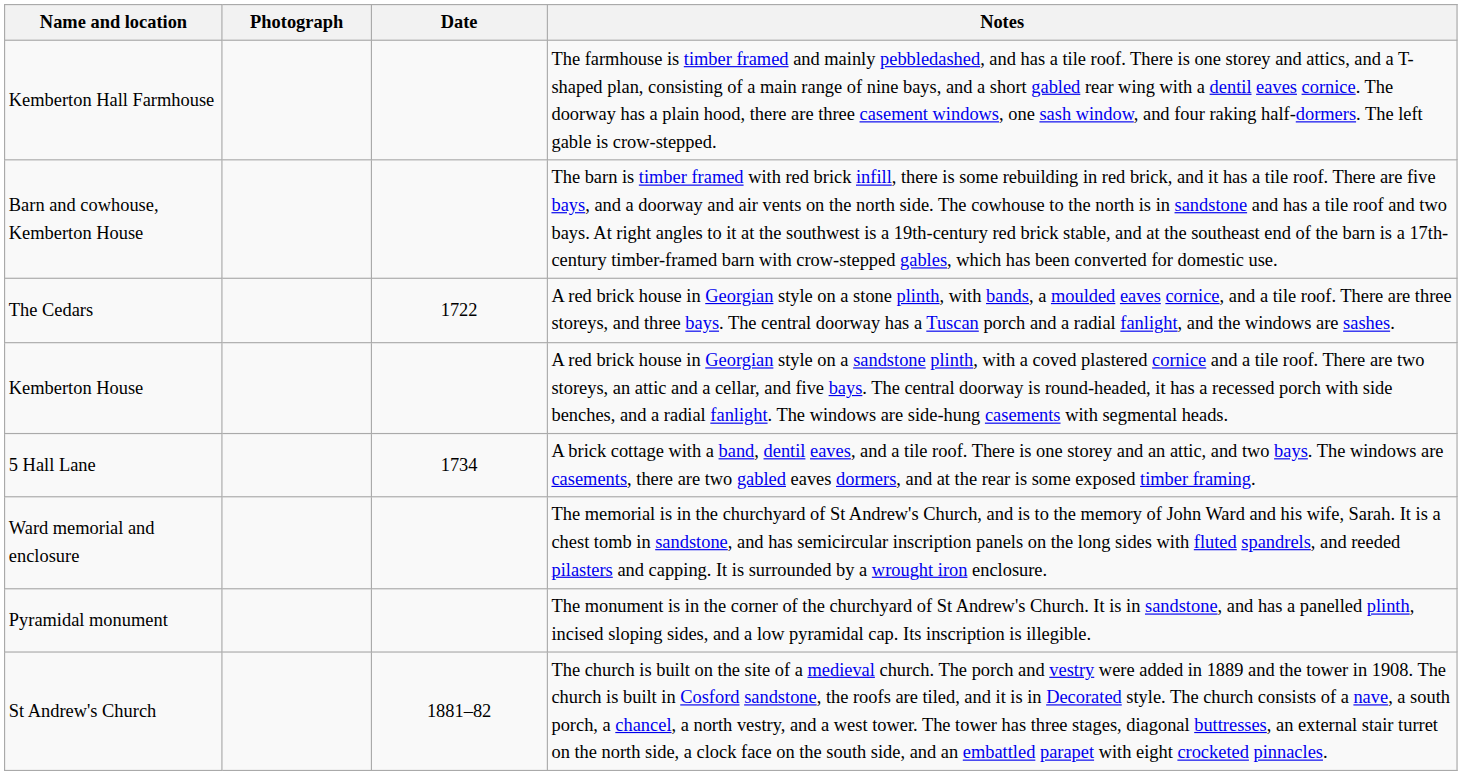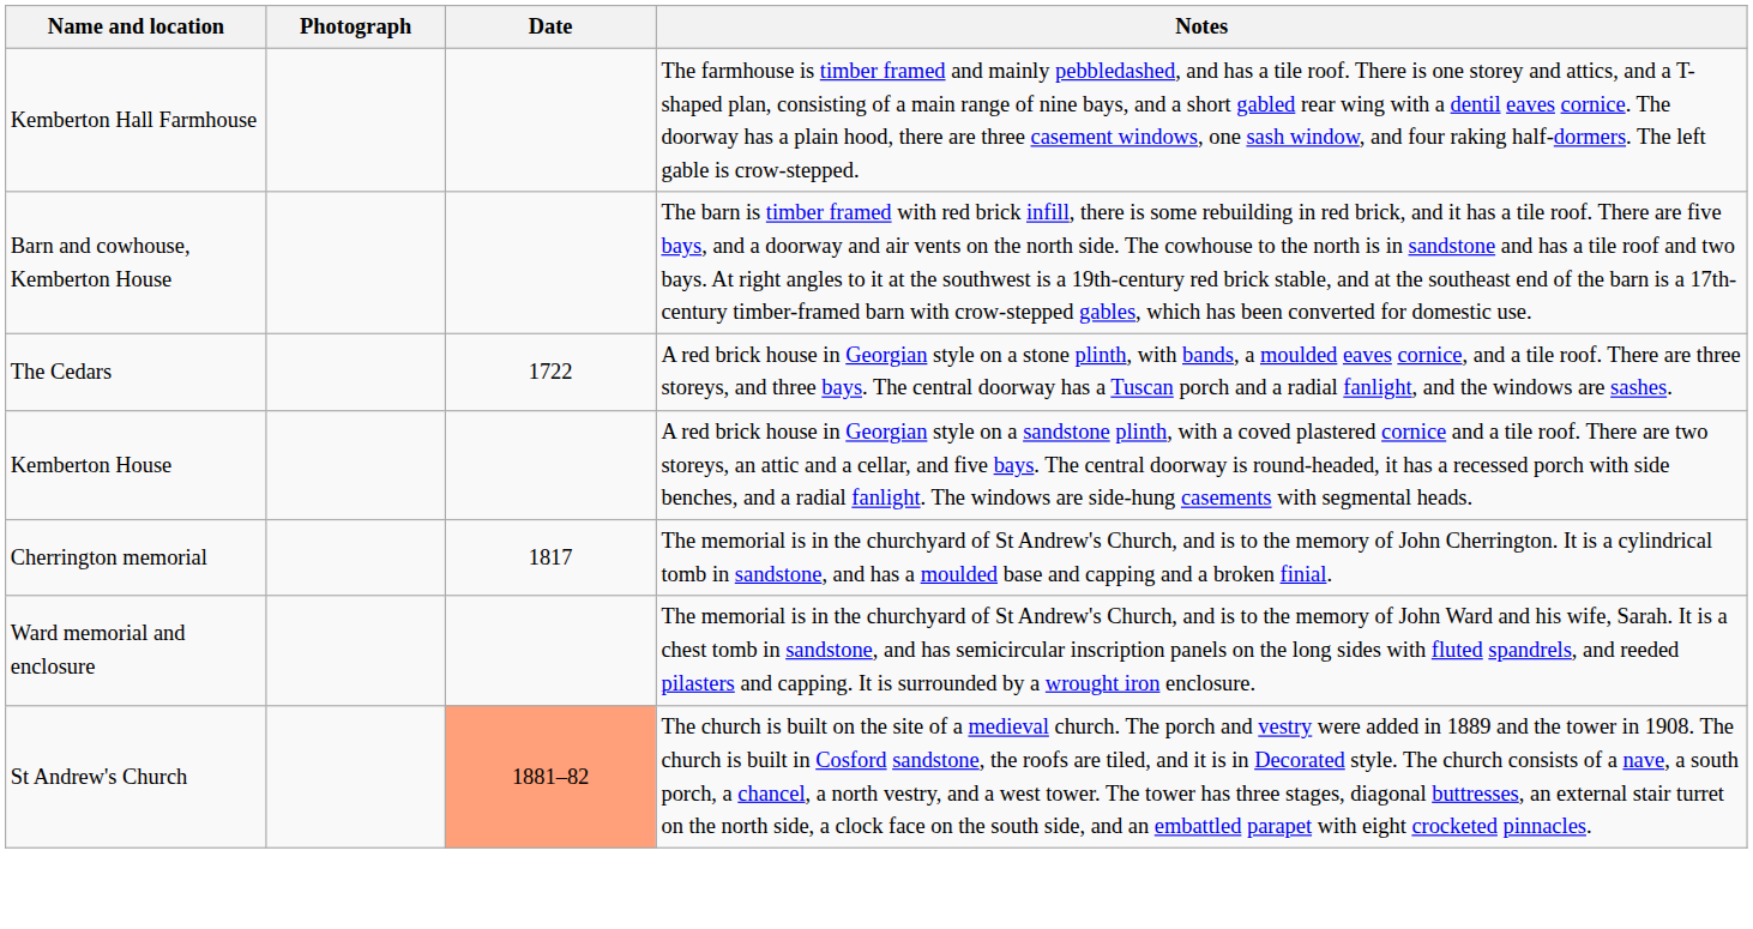 <table class="wikitable sortable plainrowheaders" style="width:100%;border:0px;text-align:left;line-height:150%;">
 <tr>
 <th scope="col"  style="width:150px">Name and location</th>
 <th scope="col"  style="width:100px" class="unsortable">Photograph</th>
 <th scope="col"  style="width:120px">Date</th>
 <th scope="col"  style="width:650px" class="unsortable">Notes</th>
 </tr>
 <tr>
 <td>Kemberton Hall Farmhouse<br><small></small></td>
 <td></td>
 <td align="center"></td>
 <td>The farmhouse is <a href='#'>timber framed</a> and mainly <a href='#'>pebbledashed</a>, and has a tile roof.  There is one storey and attics, and a T-shaped plan, consisting of a main range of nine bays, and a short <a href='#'>gabled</a> rear wing with a <a href='#'>dentil</a> <a href='#'>eaves</a> <a href='#'>cornice</a>.  The doorway has a plain hood, there are three <a href='#'>casement windows</a>, one <a href='#'>sash window</a>, and four raking half-<a href='#'>dormers</a>.  The left gable is crow-stepped.</td>
 </tr>
 <tr>
 <td>Barn and cowhouse, Kemberton House<br><small></small></td>
 <td></td>
 <td align="center"></td>
 <td>The barn is <a href='#'>timber framed</a> with red brick <a href='#'>infill</a>, there is some rebuilding in red brick, and it has a tile roof.  There are five <a href='#'>bays</a>, and a doorway and air vents on the north side.  The cowhouse to the north is in <a href='#'>sandstone</a> and has a tile roof and two bays.  At right angles to it at the southwest is a 19th-century red brick stable, and at the southeast end of the barn is a 17th-century timber-framed barn with crow-stepped <a href='#'>gables</a>, which has been converted for domestic use.</td>
 </tr>
 <tr>
 <td>The Cedars<br><small></small></td>
 <td></td>
 <td align="center">1722</td>
 <td>A red brick house in <a href='#'>Georgian</a> style on a stone <a href='#'>plinth</a>, with <a href='#'>bands</a>, a <a href='#'>moulded</a> <a href='#'>eaves</a> <a href='#'>cornice</a>, and a tile roof.  There are three storeys, and three <a href='#'>bays</a>.  The central doorway has a <a href='#'>Tuscan</a> porch and a radial <a href='#'>fanlight</a>, and the windows are <a href='#'>sashes</a>.</td>
 </tr>
 <tr>
 <td>Kemberton House<br><small></small></td>
 <td></td>
 <td align="center"></td>
 <td>A red brick house in <a href='#'>Georgian</a> style on a <a href='#'>sandstone</a> <a href='#'>plinth</a>, with a coved plastered <a href='#'>cornice</a> and a tile roof.  There are two storeys, an attic and a cellar, and five <a href='#'>bays</a>.  The central doorway is round-headed, it has a recessed porch with side benches, and a radial <a href='#'>fanlight</a>.  The windows are side-hung <a href='#'>casements</a> with segmental heads.</td>
 </tr>
 <tr>
-<td>5 Hall Lane<br><small></small></td>
+<td>Cherrington memorial<br><small></small></td>
 <td></td>
-<td align="center">1734</td>
-<td>A brick cottage with a <a href='#'>band</a>, <a href='#'>dentil</a> <a href='#'>eaves</a>, and a tile roof.  There is one storey and an attic, and two <a href='#'>bays</a>.  The windows are <a href='#'>casements</a>, there are two <a href='#'>gabled</a> eaves <a href='#'>dormers</a>, and at the rear is some exposed <a href='#'>timber framing</a>.</td>
+<td align="center">1817</td>
+<td>The memorial is in the churchyard of St Andrew's Church, and is to the memory of John Cherrington.  It is a cylindrical tomb in <a href='#'>sandstone</a>, and has a <a href='#'>moulded</a> base and capping and a broken <a href='#'>finial</a>.</td>
 </tr>
 <tr>
 <td>Ward memorial and enclosure<br><small></small></td>
 <td></td>
 <td align="center"></td>
 <td>The memorial is in the churchyard of St Andrew's Church, and is to the memory of John Ward and his wife, Sarah.  It is a chest tomb in <a href='#'>sandstone</a>, and has semicircular inscription panels on the long sides with <a href='#'>fluted</a> <a href='#'>spandrels</a>, and reeded <a href='#'>pilasters</a> and capping.  It is surrounded by a <a href='#'>wrought iron</a> enclosure.</td>
 </tr>
 <tr>
-<td>Pyramidal monument<br><small></small></td>
-<td></td>
-<td align="center"></td>
-<td>The monument is in the corner of the churchyard of St Andrew's Church.  It is in <a href='#'>sandstone</a>, and has a panelled <a href='#'>plinth</a>, incised sloping sides, and a low pyramidal cap.  Its inscription is illegible.</td>
-</tr>
-<tr>
 <td>St Andrew's Church<br><small></small></td>
 <td></td>
-<td align="center">1881–82</td>
+<td align="center" style="background: lightsalmon;">1881–82</td>
 <td>The church is built on the site of a <a href='#'>medieval</a> church.  The porch and <a href='#'>vestry</a> were added in 1889 and the tower in 1908.  The church is built in <a href='#'>Cosford</a> <a href='#'>sandstone</a>, the roofs are tiled, and it is in <a href='#'>Decorated</a> style.  The church consists of a <a href='#'>nave</a>, a south porch, a <a href='#'>chancel</a>, a north vestry, and a west tower.  The tower has three stages, diagonal <a href='#'>buttresses</a>, an external stair turret on the north side, a clock face on the south side, and an <a href='#'>embattled</a> <a href='#'>parapet</a> with eight <a href='#'>crocketed</a> <a href='#'>pinnacles</a>.</td>
 </tr>
 <tr>
 </tr>
 </table>
